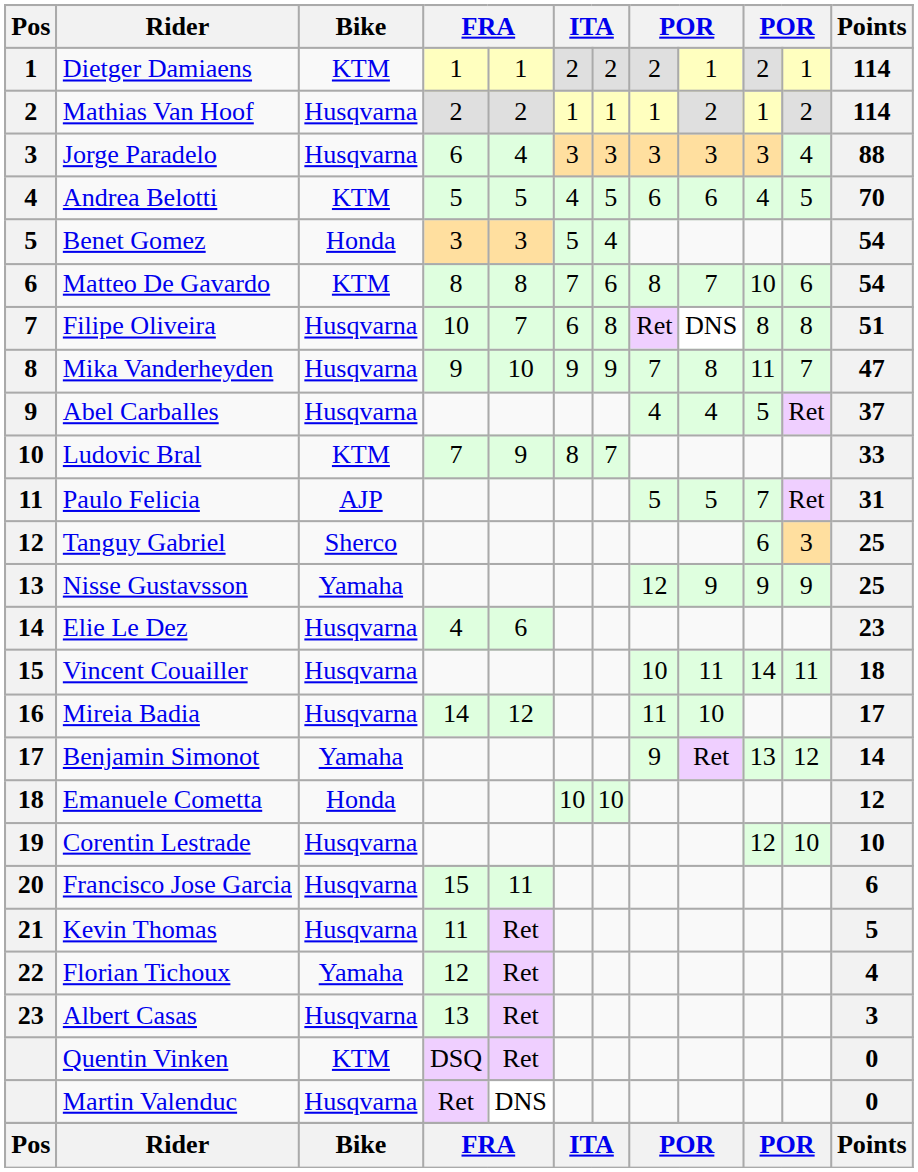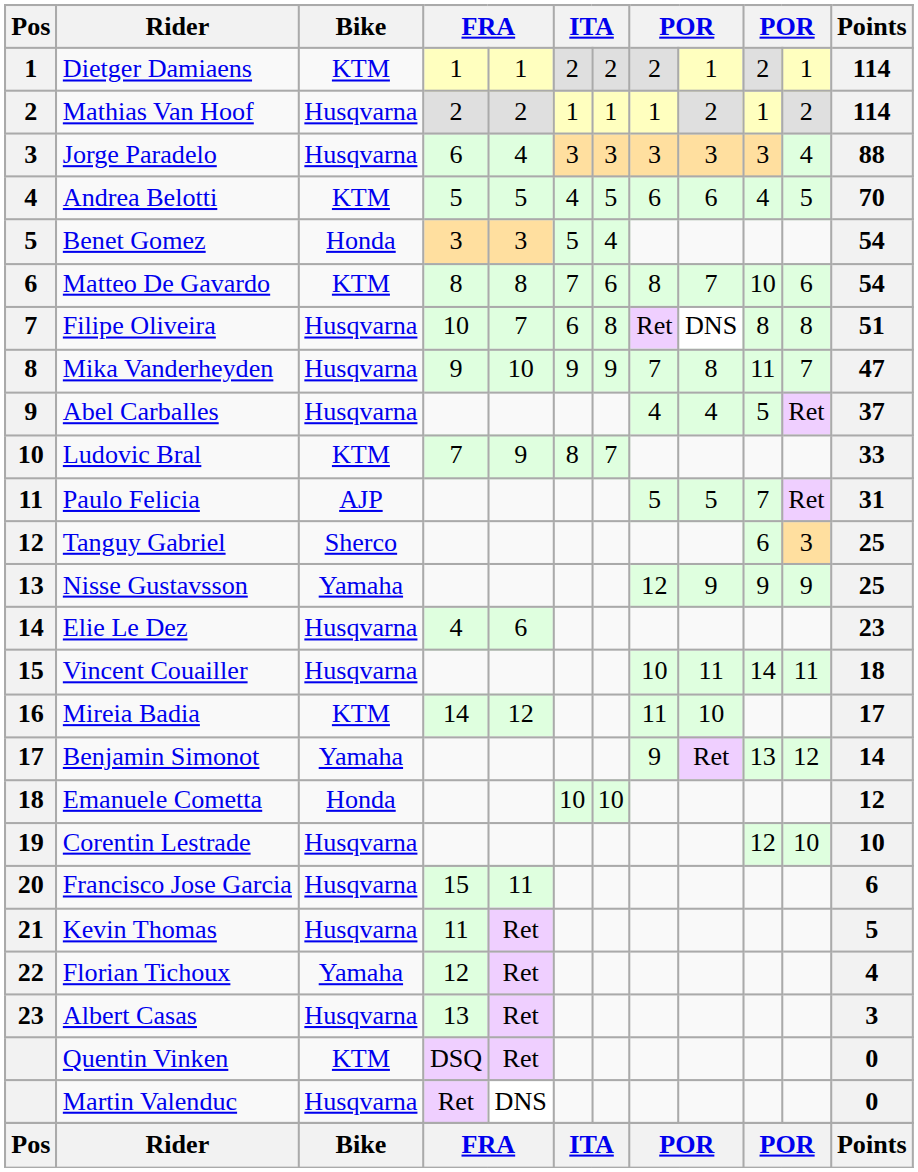 <table class="wikitable" style="font-size: 80%; text-align:center">
 <tr valign="top">
 <th valign="middle">Pos</th>
 <th valign="middle">Rider</th>
 <th valign="middle">Bike</th>
 <th colspan=2><a href='#'>FRA</a><br></th>
 <th colspan=2><a href='#'>ITA</a><br></th>
 <th colspan=2><a href='#'>POR</a><br></th>
 <th colspan=2><a href='#'>POR</a><br></th>
 <th valign="middle">Points</th>
 </tr>
 <tr>
 <th>1</th>
 <td align=left> <a href='#'>Dietger Damiaens</a></td>
 <td><a href='#'>KTM</a></td>
 <td style="background:#ffffbf;">1</td>
 <td style="background:#ffffbf;">1</td>
 <td style="background:#dfdfdf;">2</td>
 <td style="background:#dfdfdf;">2</td>
 <td style="background:#dfdfdf;">2</td>
 <td style="background:#ffffbf;">1</td>
 <td style="background:#dfdfdf;">2</td>
 <td style="background:#ffffbf;">1</td>
 <th>114</th>
 </tr>
 <tr>
 <th>2</th>
 <td align=left> <a href='#'>Mathias Van Hoof</a></td>
 <td><a href='#'>Husqvarna</a></td>
 <td style="background:#dfdfdf;">2</td>
 <td style="background:#dfdfdf;">2</td>
 <td style="background:#ffffbf;">1</td>
 <td style="background:#ffffbf;">1</td>
 <td style="background:#ffffbf;">1</td>
 <td style="background:#dfdfdf;">2</td>
 <td style="background:#ffffbf;">1</td>
 <td style="background:#dfdfdf;">2</td>
 <th>114</th>
 </tr>
 <tr>
 <th>3</th>
 <td align=left> <a href='#'>Jorge Paradelo</a></td>
 <td><a href='#'>Husqvarna</a></td>
 <td style="background:#dfffdf;">6</td>
 <td style="background:#dfffdf;">4</td>
 <td style="background:#ffdf9f;">3</td>
 <td style="background:#ffdf9f;">3</td>
 <td style="background:#ffdf9f;">3</td>
 <td style="background:#ffdf9f;">3</td>
 <td style="background:#ffdf9f;">3</td>
 <td style="background:#dfffdf;">4</td>
 <th>88</th>
 </tr>
 <tr>
 <th>4</th>
 <td align=left> <a href='#'>Andrea Belotti</a></td>
 <td><a href='#'>KTM</a></td>
 <td style="background:#dfffdf;">5</td>
 <td style="background:#dfffdf;">5</td>
 <td style="background:#dfffdf;">4</td>
 <td style="background:#dfffdf;">5</td>
 <td style="background:#dfffdf;">6</td>
 <td style="background:#dfffdf;">6</td>
 <td style="background:#dfffdf;">4</td>
 <td style="background:#dfffdf;">5</td>
 <th>70</th>
 </tr>
 <tr>
 <th>5</th>
 <td align=left> <a href='#'>Benet Gomez</a></td>
 <td><a href='#'>Honda</a></td>
 <td style="background:#ffdf9f;">3</td>
 <td style="background:#ffdf9f;">3</td>
 <td style="background:#dfffdf;">5</td>
 <td style="background:#dfffdf;">4</td>
 <td></td>
 <td></td>
 <td></td>
 <td></td>
 <th>54</th>
 </tr>
 <tr>
 <th>6</th>
 <td align=left> <a href='#'>Matteo De Gavardo</a></td>
 <td><a href='#'>KTM</a></td>
 <td style="background:#dfffdf;">8</td>
 <td style="background:#dfffdf;">8</td>
 <td style="background:#dfffdf;">7</td>
 <td style="background:#dfffdf;">6</td>
 <td style="background:#dfffdf;">8</td>
 <td style="background:#dfffdf;">7</td>
 <td style="background:#dfffdf;">10</td>
 <td style="background:#dfffdf;">6</td>
 <th>54</th>
 </tr>
 <tr>
 <th>7</th>
 <td align=left> <a href='#'>Filipe Oliveira</a></td>
 <td><a href='#'>Husqvarna</a></td>
 <td style="background:#dfffdf;">10</td>
 <td style="background:#dfffdf;">7</td>
 <td style="background:#dfffdf;">6</td>
 <td style="background:#dfffdf;">8</td>
 <td style="background:#efcfff;">Ret</td>
 <td style="background:#ffffff;">DNS</td>
 <td style="background:#dfffdf;">8</td>
 <td style="background:#dfffdf;">8</td>
 <th>51</th>
 </tr>
 <tr>
 <th>8</th>
 <td align=left> <a href='#'>Mika Vanderheyden</a></td>
 <td><a href='#'>Husqvarna</a></td>
 <td style="background:#dfffdf;">9</td>
 <td style="background:#dfffdf;">10</td>
 <td style="background:#dfffdf;">9</td>
 <td style="background:#dfffdf;">9</td>
 <td style="background:#dfffdf;">7</td>
 <td style="background:#dfffdf;">8</td>
 <td style="background:#dfffdf;">11</td>
 <td style="background:#dfffdf;">7</td>
 <th>47</th>
 </tr>
 <tr>
 <th>9</th>
 <td align=left> <a href='#'>Abel Carballes</a></td>
 <td><a href='#'>Husqvarna</a></td>
 <td></td>
 <td></td>
 <td></td>
 <td></td>
 <td style="background:#dfffdf;">4</td>
 <td style="background:#dfffdf;">4</td>
 <td style="background:#dfffdf;">5</td>
 <td style="background:#efcfff;">Ret</td>
 <th>37</th>
 </tr>
 <tr>
 <th>10</th>
 <td align=left> <a href='#'>Ludovic Bral</a></td>
 <td><a href='#'>KTM</a></td>
 <td style="background:#dfffdf;">7</td>
 <td style="background:#dfffdf;">9</td>
 <td style="background:#dfffdf;">8</td>
 <td style="background:#dfffdf;">7</td>
 <td></td>
 <td></td>
 <td></td>
 <td></td>
 <th>33</th>
 </tr>
 <tr>
 <th>11</th>
 <td align=left> <a href='#'>Paulo Felicia</a></td>
 <td><a href='#'>AJP</a></td>
 <td></td>
 <td></td>
 <td></td>
 <td></td>
 <td style="background:#dfffdf;">5</td>
 <td style="background:#dfffdf;">5</td>
 <td style="background:#dfffdf;">7</td>
 <td style="background:#efcfff;">Ret</td>
 <th>31</th>
 </tr>
 <tr>
 <th>12</th>
 <td align=left> <a href='#'>Tanguy Gabriel</a></td>
 <td><a href='#'>Sherco</a></td>
 <td></td>
 <td></td>
 <td></td>
 <td></td>
 <td></td>
 <td></td>
 <td style="background:#dfffdf;">6</td>
 <td style="background:#ffdf9f;">3</td>
 <th>25</th>
 </tr>
 <tr>
 <th>13</th>
 <td align=left> <a href='#'>Nisse Gustavsson</a></td>
 <td><a href='#'>Yamaha</a></td>
 <td></td>
 <td></td>
 <td></td>
 <td></td>
 <td style="background:#dfffdf;">12</td>
 <td style="background:#dfffdf;">9</td>
 <td style="background:#dfffdf;">9</td>
 <td style="background:#dfffdf;">9</td>
 <th>25</th>
 </tr>
 <tr>
 <th>14</th>
 <td align=left> <a href='#'>Elie Le Dez</a></td>
 <td><a href='#'>Husqvarna</a></td>
 <td style="background:#dfffdf;">4</td>
 <td style="background:#dfffdf;">6</td>
 <td></td>
 <td></td>
 <td></td>
 <td></td>
 <td></td>
 <td></td>
 <th>23</th>
 </tr>
 <tr>
 <th>15</th>
 <td align=left> <a href='#'>Vincent Couailler</a></td>
 <td><a href='#'>Husqvarna</a></td>
 <td></td>
 <td></td>
 <td></td>
 <td></td>
 <td style="background:#dfffdf;">10</td>
 <td style="background:#dfffdf;">11</td>
 <td style="background:#dfffdf;">14</td>
 <td style="background:#dfffdf;">11</td>
 <th>18</th>
 </tr>
 <tr>
 <th>16</th>
 <td align=left> <a href='#'>Mireia Badia</a></td>
-<td><a href='#'>Husqvarna</a></td>
+<td><a href='#'>KTM</a></td>
 <td style="background:#dfffdf;">14</td>
 <td style="background:#dfffdf;">12</td>
 <td></td>
 <td></td>
 <td style="background:#dfffdf;">11</td>
 <td style="background:#dfffdf;">10</td>
 <td></td>
 <td></td>
 <th>17</th>
 </tr>
 <tr>
 <th>17</th>
 <td align=left> <a href='#'>Benjamin Simonot</a></td>
 <td><a href='#'>Yamaha</a></td>
 <td></td>
 <td></td>
 <td></td>
 <td></td>
 <td style="background:#dfffdf;">9</td>
 <td style="background:#efcfff;">Ret</td>
 <td style="background:#dfffdf;">13</td>
 <td style="background:#dfffdf;">12</td>
 <th>14</th>
 </tr>
 <tr>
 <th>18</th>
 <td align=left> <a href='#'>Emanuele Cometta</a></td>
 <td><a href='#'>Honda</a></td>
 <td></td>
 <td></td>
 <td style="background:#dfffdf;">10</td>
 <td style="background:#dfffdf;">10</td>
 <td></td>
 <td></td>
 <td></td>
 <td></td>
 <th>12</th>
 </tr>
 <tr>
 <th>19</th>
 <td align=left> <a href='#'>Corentin Lestrade</a></td>
 <td><a href='#'>Husqvarna</a></td>
 <td></td>
 <td></td>
 <td></td>
 <td></td>
 <td></td>
 <td></td>
 <td style="background:#dfffdf;">12</td>
 <td style="background:#dfffdf;">10</td>
 <th>10</th>
 </tr>
 <tr>
 <th>20</th>
 <td align=left> <a href='#'>Francisco Jose Garcia</a></td>
 <td><a href='#'>Husqvarna</a></td>
 <td style="background:#dfffdf;">15</td>
 <td style="background:#dfffdf;">11</td>
 <td></td>
 <td></td>
 <td></td>
 <td></td>
 <td></td>
 <td></td>
 <th>6</th>
 </tr>
 <tr>
 <th>21</th>
 <td align=left> <a href='#'>Kevin Thomas</a></td>
 <td><a href='#'>Husqvarna</a></td>
 <td style="background:#dfffdf;">11</td>
 <td style="background:#efcfff;">Ret</td>
 <td></td>
 <td></td>
 <td></td>
 <td></td>
 <td></td>
 <td></td>
 <th>5</th>
 </tr>
 <tr>
 <th>22</th>
 <td align=left> <a href='#'>Florian Tichoux</a></td>
 <td><a href='#'>Yamaha</a></td>
 <td style="background:#dfffdf;">12</td>
 <td style="background:#efcfff;">Ret</td>
 <td></td>
 <td></td>
 <td></td>
 <td></td>
 <td></td>
 <td></td>
 <th>4</th>
 </tr>
 <tr>
 <th>23</th>
 <td align=left> <a href='#'>Albert Casas</a></td>
 <td><a href='#'>Husqvarna</a></td>
 <td style="background:#dfffdf;">13</td>
 <td style="background:#efcfff;">Ret</td>
 <td></td>
 <td></td>
 <td></td>
 <td></td>
 <td></td>
 <td></td>
 <th>3</th>
 </tr>
 <tr>
 <th></th>
 <td align=left> <a href='#'>Quentin Vinken</a></td>
 <td><a href='#'>KTM</a></td>
 <td style="background:#efcfff;">DSQ</td>
 <td style="background:#efcfff;">Ret</td>
 <td></td>
 <td></td>
 <td></td>
 <td></td>
 <td></td>
 <td></td>
 <th>0</th>
 </tr>
 <tr>
 <th></th>
 <td align=left> <a href='#'>Martin Valenduc</a></td>
 <td><a href='#'>Husqvarna</a></td>
 <td style="background:#efcfff;">Ret</td>
 <td style="background:#ffffff;">DNS</td>
 <td></td>
 <td></td>
 <td></td>
 <td></td>
 <td></td>
 <td></td>
 <th>0</th>
 </tr>
 <tr>
 </tr>
 <tr valign="top">
 <th valign="middle">Pos</th>
 <th valign="middle">Rider</th>
 <th valign="middle">Bike</th>
 <th colspan=2><a href='#'>FRA</a><br></th>
 <th colspan=2><a href='#'>ITA</a><br></th>
 <th colspan=2><a href='#'>POR</a><br></th>
 <th colspan=2><a href='#'>POR</a><br></th>
 <th valign="middle">Points</th>
 </tr>
 <tr>
 </tr>
 </table>
